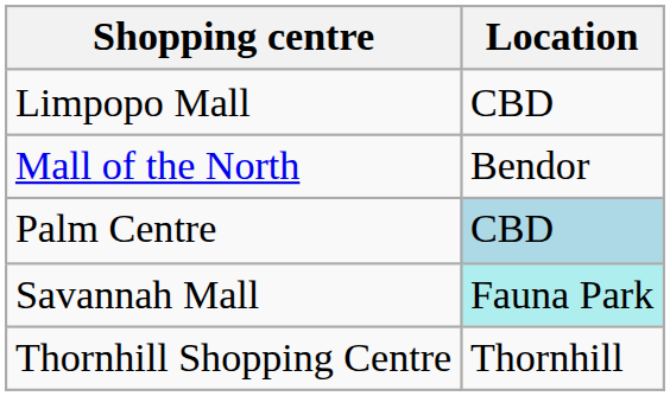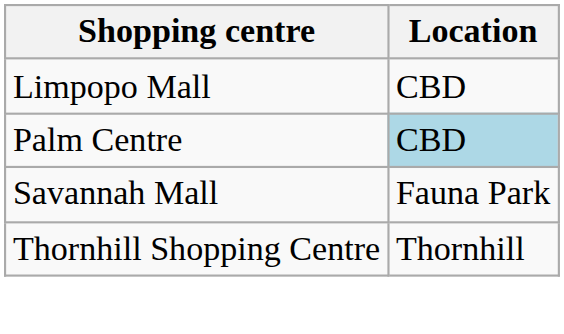 <table class="wikitable sortable">
 <tr>
 <th>Shopping centre</th>
 <th>Location</th>
 </tr>
 <tr>
 <td>Limpopo Mall</td>
 <td>CBD</td>
 </tr>
 <tr>
-<td><a href='#'>Mall of the North</a></td>
-<td>Bendor</td>
-</tr>
-<tr>
 <td>Palm Centre</td>
 <td style="background: lightblue;">CBD</td>
 </tr>
 <tr>
 <td>Savannah Mall</td>
-<td style="background: paleturquoise;">Fauna Park</td>
+<td>Fauna Park</td>
 </tr>
 <tr>
 <td>Thornhill Shopping Centre</td>
 <td>Thornhill</td>
 </tr>
 </table>
